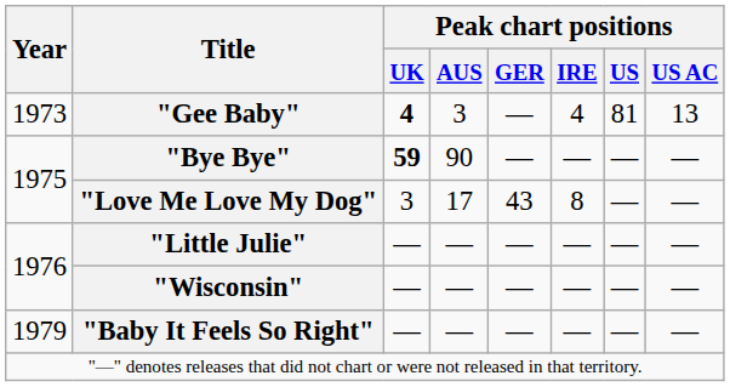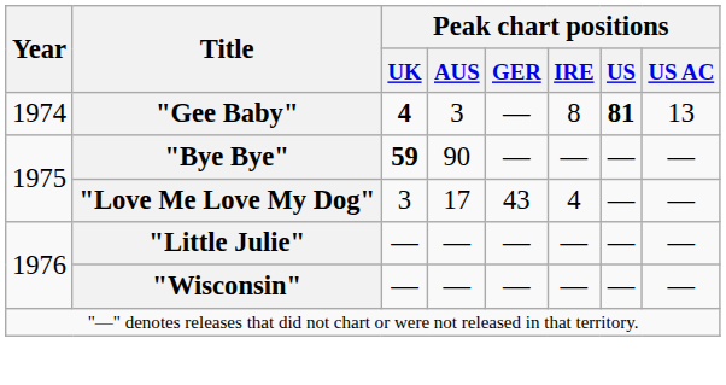 <table class="wikitable plainrowheaders" style="text-align:center;" border="1">
 <tr>
 <th scope="col" rowspan="2">Year</th>
 <th scope="col" rowspan="2">Title</th>
 <th colspan="6">Peak chart positions</th>
 </tr>
 <tr>
 <th scope="col" style="text-align:center;"><small><a href='#'>UK</a></small><br></th>
 <th scope="col" style="text-align:center;"><small><a href='#'>AUS</a></small><br></th>
 <th><small><a href='#'>GER</a></small><br></th>
 <th><small><a href='#'>IRE</a></small><br></th>
 <th scope="col" style="text-align:center;"><small><a href='#'>US</a></small><br></th>
 <th><small><a href='#'>US AC</a></small><br></th>
 </tr>
 <tr>
-<td>1973</td>
+<td>1974</td>
 <th scope="row">"Gee Baby"</th>
 <td><strong>4</strong></td>
 <td style="text-align:center;">3</td>
 <td>—</td>
-<td>4</td>
-<td>81</td>
+<td>8</td>
+<td><strong>81</strong></td>
 <td>13</td>
 </tr>
 <tr>
 <td rowspan="2">1975</td>
 <th scope="row">"Bye Bye"</th>
 <td><strong>59</strong></td>
 <td style="text-align:center;">90</td>
 <td>—</td>
 <td>—</td>
 <td>—</td>
 <td>—</td>
 </tr>
 <tr>
 <th scope="row">"Love Me Love My Dog"</th>
 <td>3</td>
 <td style="text-align:center;">17</td>
 <td>43</td>
-<td>8</td>
+<td>4</td>
 <td>—</td>
 <td>—</td>
 </tr>
 <tr>
 <td rowspan="2">1976</td>
 <th scope="row">"Little Julie"</th>
 <td>—</td>
 <td style="text-align:center;">—</td>
 <td>—</td>
 <td>—</td>
 <td>—</td>
 <td>—</td>
 </tr>
 <tr>
 <th scope="row">"Wisconsin"</th>
 <td>—</td>
 <td>—</td>
 <td>—</td>
 <td>—</td>
 <td>—</td>
 <td>—</td>
 </tr>
 <tr>
-<td>1979</td>
-<th scope="row">"Baby It Feels So Right"</th>
-<td>—</td>
-<td>—</td>
-<td>—</td>
-<td>—</td>
-<td>—</td>
-<td>—</td>
-</tr>
-<tr>
 <td colspan="8" style="font-size:8pt">"—" denotes releases that did not chart or were not released in that territory.</td>
 </tr>
 </table>
